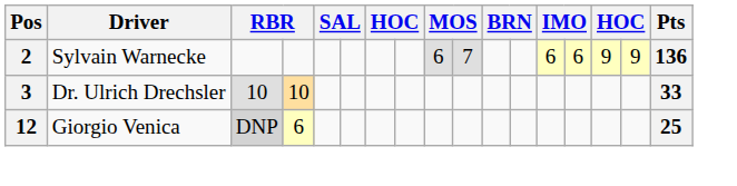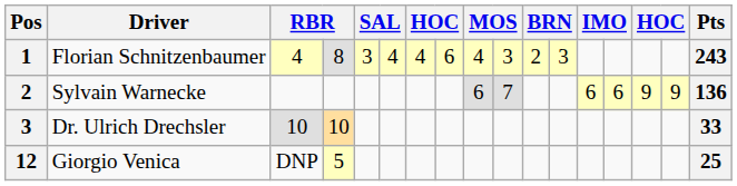 <table class="wikitable" style="font-size: 85%; text-align: center;">
 <tr valign="top">
 <th valign=middle>Pos</th>
 <th valign=middle>Driver</th>
 <th colspan=2><a href='#'>RBR</a><br></th>
 <th colspan=2><a href='#'>SAL</a><br></th>
 <th colspan=2><a href='#'>HOC</a><br></th>
 <th colspan=2><a href='#'>MOS</a><br></th>
 <th colspan=2><a href='#'>BRN</a><br></th>
 <th colspan=2><a href='#'>IMO</a><br></th>
 <th colspan=2><a href='#'>HOC</a><br></th>
 <th valign="middle">Pts</th>
+</tr>
+<tr>
+<th>1</th>
+<td align=left> Florian Schnitzenbaumer</td>
+<td style="background:#FFFFBF;">4</td>
+<td style="background:#DFDFDF;">8</td>
+<td style="background:#FFFFBF;">3</td>
+<td style="background:#FFFFBF;">4</td>
+<td style="background:#FFFFBF;">4</td>
+<td style="background:#FFFFBF;">6</td>
+<td style="background:#FFFFBF;">4</td>
+<td style="background:#FFFFBF;">3</td>
+<td style="background:#FFFFBF;">2</td>
+<td style="background:#FFFFBF;">3</td>
+<td></td>
+<td></td>
+<td></td>
+<td></td>
+<th>243</th>
 </tr>
 <tr>
 <th>2</th>
 <td align=left> Sylvain Warnecke</td>
 <td></td>
 <td></td>
 <td></td>
 <td></td>
 <td></td>
 <td></td>
 <td style="background:#DFDFDF;">6</td>
 <td style="background:#DFDFDF;">7</td>
 <td></td>
 <td></td>
 <td style="background:#FFFFBF;">6</td>
 <td style="background:#FFFFBF;">6</td>
 <td style="background:#FFFFBF;">9</td>
 <td style="background:#FFFFBF;">9</td>
 <th>136</th>
 </tr>
 <tr>
 <th>3</th>
 <td align=left> Dr. Ulrich Drechsler</td>
 <td style="background:#DFDFDF;">10</td>
 <td style="background:#FFDF9F;">10</td>
 <td></td>
 <td></td>
 <td></td>
 <td></td>
 <td></td>
 <td></td>
 <td></td>
 <td></td>
 <td></td>
 <td></td>
 <td></td>
 <td></td>
 <th>33</th>
 </tr>
 <tr>
 <th>12</th>
 <td align=left> Giorgio Venica</td>
-<td style="background: lightgrey;">DNP</td>
-<td style="background:#FFFFBF;">6</td>
+<td>DNP</td>
+<td style="background:#FFFFBF;">5</td>
 <td></td>
 <td></td>
 <td></td>
 <td></td>
 <td></td>
 <td></td>
 <td></td>
 <td></td>
 <td></td>
 <td></td>
 <td></td>
 <td></td>
 <th>25</th>
 </tr>
 </table>
